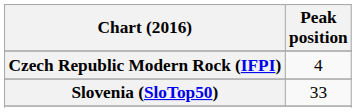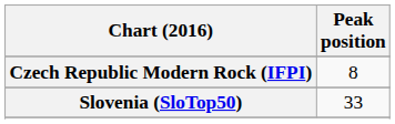 <table class="wikitable sortable plainrowheaders" style="text-align:center">
 <tr>
 <th scope="col">Chart (2016)</th>
 <th scope="col">Peak<br>position</th>
 </tr>
 <tr>
 </tr>
 <tr>
 </tr>
 <tr>
 </tr>
 <tr>
 </tr>
 <tr>
 </tr>
 <tr>
 <th scope="row">Czech Republic Modern Rock (<a href='#'>IFPI</a>)</th>
-<td>4</td>
+<td>8</td>
 </tr>
 <tr>
 </tr>
 <tr>
 </tr>
 <tr>
 </tr>
 <tr>
 </tr>
 <tr>
 <th scope="row">Slovenia (<a href='#'>SloTop50</a>)</th>
 <td>33</td>
 </tr>
 <tr>
 </tr>
 <tr>
 </tr>
 <tr>
 </tr>
 <tr>
 </tr>
 <tr>
 </tr>
 </table>
